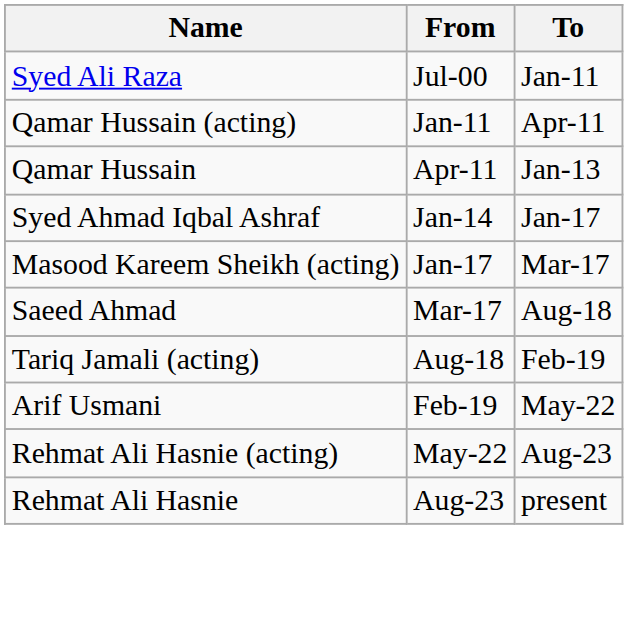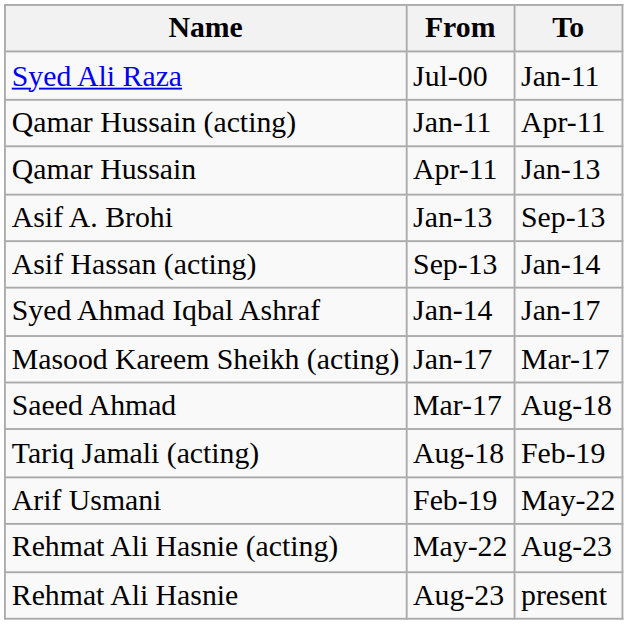 <table class="wikitable">
 <tr>
 <th>Name</th>
 <th>From</th>
 <th>To</th>
 </tr>
 <tr>
 <td><a href='#'>Syed Ali Raza</a></td>
 <td>Jul-00</td>
 <td>Jan-11</td>
 </tr>
 <tr>
 <td>Qamar Hussain (acting)</td>
 <td>Jan-11</td>
 <td>Apr-11</td>
 </tr>
 <tr>
 <td>Qamar Hussain</td>
 <td>Apr-11</td>
 <td>Jan-13</td>
+</tr>
+<tr>
+<td>Asif A. Brohi</td>
+<td>Jan-13</td>
+<td>Sep-13</td>
+</tr>
+<tr>
+<td>Asif Hassan (acting)</td>
+<td>Sep-13</td>
+<td>Jan-14</td>
 </tr>
 <tr>
 <td>Syed Ahmad Iqbal Ashraf</td>
 <td>Jan-14</td>
 <td>Jan-17</td>
 </tr>
 <tr>
 <td>Masood Kareem Sheikh (acting)</td>
 <td>Jan-17</td>
 <td>Mar-17</td>
 </tr>
 <tr>
 <td>Saeed Ahmad</td>
 <td>Mar-17</td>
 <td>Aug-18</td>
 </tr>
 <tr>
 <td>Tariq Jamali (acting)</td>
 <td>Aug-18</td>
 <td>Feb-19</td>
 </tr>
 <tr>
 <td>Arif Usmani</td>
 <td>Feb-19</td>
 <td>May-22</td>
 </tr>
 <tr>
 <td>Rehmat Ali Hasnie (acting)</td>
 <td>May-22</td>
 <td>Aug-23</td>
 </tr>
 <tr>
 <td>Rehmat Ali Hasnie</td>
 <td>Aug-23</td>
 <td>present</td>
 </tr>
 </table>
